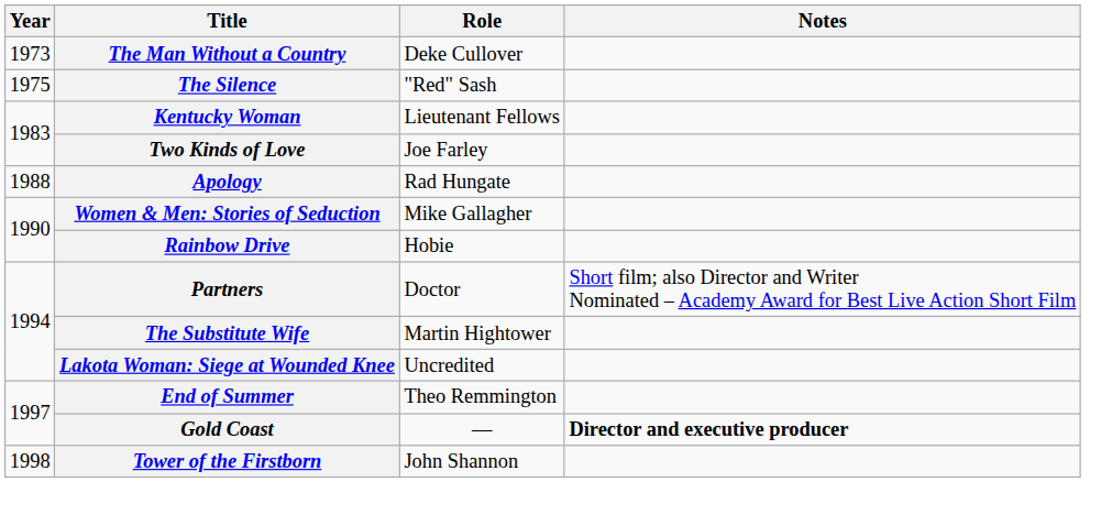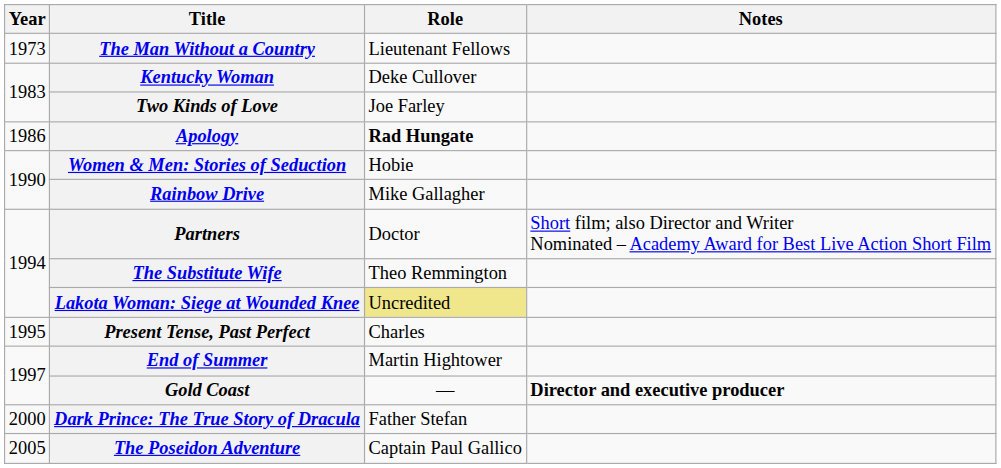 <table class="wikitable plainrowheaders sortable">
 <tr>
 <th scope="col">Year</th>
 <th scope="col">Title</th>
 <th scope="col">Role</th>
 <th scope="col" class="unsortable">Notes</th>
 </tr>
 <tr>
 <td>1973</td>
 <th scope="row"><em><a href='#'>The Man Without a Country</a></em></th>
-<td>Deke Cullover</td>
-<td></td>
-</tr>
-<tr>
-<td>1975</td>
-<th scope="row"><em><a href='#'>The Silence</a></em></th>
-<td>"Red" Sash</td>
+<td>Lieutenant Fellows</td>
 <td></td>
 </tr>
 <tr>
 <td rowspan="2">1983</td>
 <th scope="row"><em><a href='#'>Kentucky Woman</a></em></th>
-<td>Lieutenant Fellows</td>
+<td>Deke Cullover</td>
 <td></td>
 </tr>
 <tr>
 <th scope="row"><em>Two Kinds of Love</em></th>
 <td>Joe Farley</td>
 <td></td>
 </tr>
 <tr>
-<td>1988</td>
+<td>1986</td>
 <th scope="row"><em><a href='#'>Apology</a></em></th>
-<td>Rad Hungate</td>
+<td><strong>Rad Hungate</strong></td>
 <td></td>
 </tr>
 <tr>
 <td rowspan="2">1990</td>
 <th scope="row"><em><a href='#'>Women & Men: Stories of Seduction</a></em></th>
-<td>Mike Gallagher</td>
+<td>Hobie</td>
 <td></td>
 </tr>
 <tr>
 <th scope="row"><em><a href='#'>Rainbow Drive</a></em></th>
-<td>Hobie</td>
+<td>Mike Gallagher</td>
 <td></td>
 </tr>
 <tr>
 <td rowspan="3">1994</td>
 <th scope="row"><em>Partners</em></th>
 <td>Doctor</td>
 <td><a href='#'>Short</a> film; also Director and Writer<br>Nominated – <a href='#'>Academy Award for Best Live Action Short Film</a></td>
 </tr>
 <tr>
 <th scope="row"><a href='#'><em>The Substitute Wife</em></a></th>
-<td>Martin Hightower</td>
+<td>Theo Remmington</td>
 <td></td>
 </tr>
 <tr>
 <th scope="row"><em><a href='#'>Lakota Woman: Siege at Wounded Knee</a></em></th>
-<td>Uncredited</td>
+<td style="background: khaki;">Uncredited</td>
+<td></td>
+</tr>
+<tr>
+<td>1995</td>
+<th scope="row"><em>Present Tense, Past Perfect</em></th>
+<td>Charles</td>
 <td></td>
 </tr>
 <tr>
 <td rowspan="2">1997</td>
 <th scope="row"><em><a href='#'>End of Summer</a></em></th>
-<td>Theo Remmington</td>
+<td>Martin Hightower</td>
 <td></td>
 </tr>
 <tr>
 <th scope="row"><em>Gold Coast</em></th>
 <td align="center">—</td>
 <td><strong>Director and executive producer</strong></td>
 </tr>
 <tr>
-<td>1998</td>
-<th scope="row"><em><a href='#'>Tower of the Firstborn</a></em></th>
-<td>John Shannon</td>
+<td>2000</td>
+<th scope="row"><em><a href='#'>Dark Prince: The True Story of Dracula</a></em></th>
+<td>Father Stefan</td>
+<td></td>
+</tr>
+<tr>
+<td>2005</td>
+<th scope="row"><em><a href='#'>The Poseidon Adventure</a></em></th>
+<td>Captain Paul Gallico</td>
 <td></td>
 </tr>
 </table>
